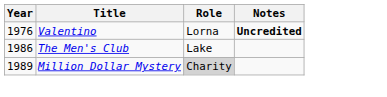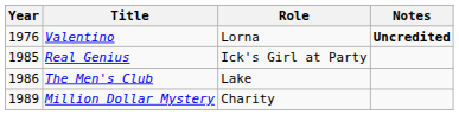 <table class="wikitable sortable">
 <tr>
 <th>Year</th>
 <th>Title</th>
 <th>Role</th>
 <th>Notes</th>
 </tr>
 <tr>
 <td>1976</td>
 <td><a href='#'><em>Valentino</em></a></td>
 <td>Lorna</td>
 <td><strong>Uncredited</strong></td>
 </tr>
 <tr>
+<td>1985</td>
+<td><em><a href='#'>Real Genius</a></em></td>
+<td>Ick's Girl at Party</td>
+<td></td>
+</tr>
+<tr>
 <td>1986</td>
 <td><em><a href='#'>The Men's Club</a></em></td>
 <td>Lake</td>
 <td></td>
 </tr>
 <tr>
 <td>1989</td>
 <td><em><a href='#'>Million Dollar Mystery</a></em></td>
-<td style="background: lightgrey;">Charity</td>
+<td>Charity</td>
 <td></td>
 </tr>
 </table>
